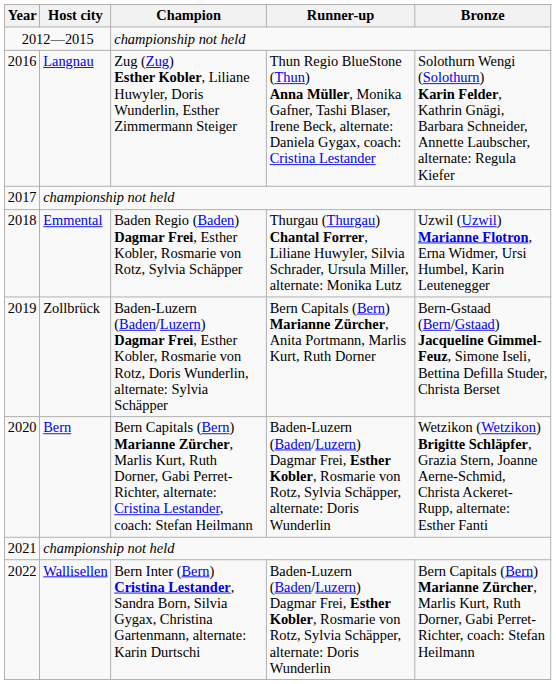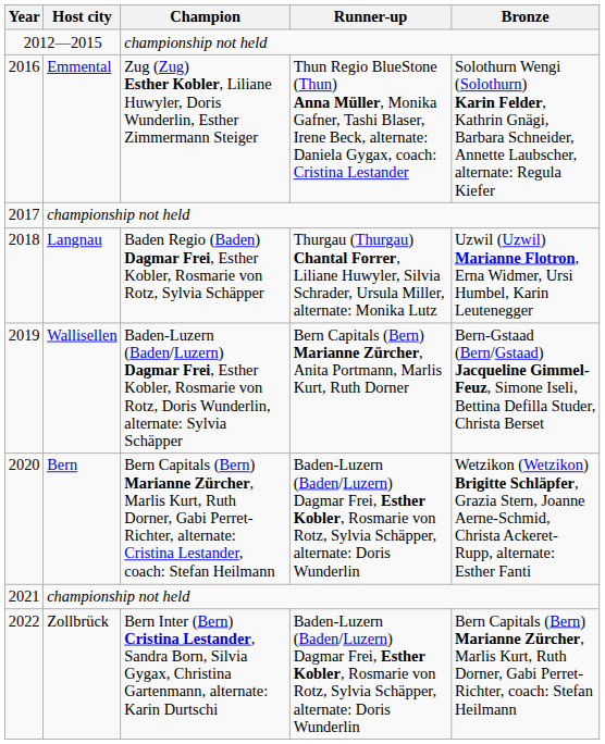 <table class="wikitable">
 <tr>
 <th scope="col">Year</th>
 <th scope="col">Host city</th>
 <th scope="col">Champion</th>
 <th scope="col">Runner-up</th>
 <th scope="col">Bronze</th>
 </tr>
 <tr valign="top">
 <td colspan=2 align=center>2012—2015</td>
 <td colspan=3><em>championship not held</em></td>
 </tr>
 <tr valign="top">
 <td align=center>2016</td>
-<td><a href='#'>Langnau</a></td>
+<td><a href='#'>Emmental</a></td>
 <td>Zug (<a href='#'>Zug</a>)<br><strong>Esther Kobler</strong>, Liliane Huwyler, Doris Wunderlin, Esther Zimmermann Steiger</td>
 <td>Thun Regio BlueStone (<a href='#'>Thun</a>)<br><strong>Anna Müller</strong>, Monika Gafner, Tashi Blaser, Irene Beck, alternate: Daniela Gygax, coach: <a href='#'>Cristina Lestander</a></td>
 <td>Solothurn Wengi (<a href='#'>Solothurn</a>)<br><strong>Karin Felder</strong>, Kathrin Gnägi, Barbara Schneider, Annette Laubscher, alternate: Regula Kiefer</td>
 </tr>
 <tr valign="top">
 <td align=center>2017</td>
 <td colspan=4><em>championship not held</em></td>
 </tr>
 <tr valign="top">
 <td align=center>2018</td>
-<td><a href='#'>Emmental</a></td>
+<td><a href='#'>Langnau</a></td>
 <td>Baden Regio (<a href='#'>Baden</a>)<br><strong>Dagmar Frei</strong>, Esther Kobler, Rosmarie von Rotz, Sylvia Schäpper</td>
 <td>Thurgau (<a href='#'>Thurgau</a>)<br><strong>Chantal Forrer</strong>, Liliane Huwyler, Silvia Schrader, Ursula Miller, alternate: Monika Lutz</td>
 <td>Uzwil (<a href='#'>Uzwil</a>)<br><strong><a href='#'>Marianne Flotron</a></strong>, Erna Widmer, Ursi Humbel, Karin Leutenegger</td>
 </tr>
 <tr valign="top">
 <td align=center>2019</td>
-<td>Zollbrück</td>
+<td><a href='#'>Wallisellen</a></td>
 <td>Baden-Luzern (<a href='#'>Baden</a>/<a href='#'>Luzern</a>)<br><strong>Dagmar Frei</strong>, Esther Kobler, Rosmarie von Rotz, Doris Wunderlin, alternate: Sylvia Schäpper</td>
 <td>Bern Capitals (<a href='#'>Bern</a>)<br><strong>Marianne Zürcher</strong>, Anita Portmann, Marlis Kurt, Ruth Dorner</td>
 <td>Bern-Gstaad (<a href='#'>Bern</a>/<a href='#'>Gstaad</a>)<br><strong>Jacqueline Gimmel-Feuz</strong>, Simone Iseli, Bettina Defilla Studer, Christa Berset</td>
 </tr>
 <tr valign="top">
 <td align=center>2020</td>
 <td><a href='#'>Bern</a></td>
 <td>Bern Capitals (<a href='#'>Bern</a>)<br><strong>Marianne Zürcher</strong>, Marlis Kurt, Ruth Dorner, Gabi Perret-Richter, alternate: <a href='#'>Cristina Lestander</a>, coach: Stefan Heilmann</td>
 <td>Baden-Luzern (<a href='#'>Baden</a>/<a href='#'>Luzern</a>)<br>Dagmar Frei, <strong>Esther Kobler</strong>, Rosmarie von Rotz, Sylvia Schäpper, alternate: Doris Wunderlin</td>
 <td>Wetzikon (<a href='#'>Wetzikon</a>)<br><strong>Brigitte Schläpfer</strong>, Grazia Stern, Joanne Aerne-Schmid, Christa Ackeret-Rupp, alternate: Esther Fanti</td>
 </tr>
 <tr valign="top">
 <td align=center>2021</td>
 <td colspan=4><em>championship not held</em></td>
 </tr>
 <tr valign="top">
 <td align=center>2022</td>
-<td><a href='#'>Wallisellen</a></td>
+<td>Zollbrück</td>
 <td>Bern Inter (<a href='#'>Bern</a>)<br><strong><a href='#'>Cristina Lestander</a></strong>, Sandra Born, Silvia Gygax, Christina Gartenmann, alternate: Karin Durtschi</td>
 <td>Baden-Luzern (<a href='#'>Baden</a>/<a href='#'>Luzern</a>)<br>Dagmar Frei, <strong>Esther Kobler</strong>, Rosmarie von Rotz, Sylvia Schäpper, alternate: Doris Wunderlin</td>
 <td>Bern Capitals (<a href='#'>Bern</a>)<br><strong>Marianne Zürcher</strong>, Marlis Kurt, Ruth Dorner, Gabi Perret-Richter, coach: Stefan Heilmann</td>
 </tr>
 </table>
